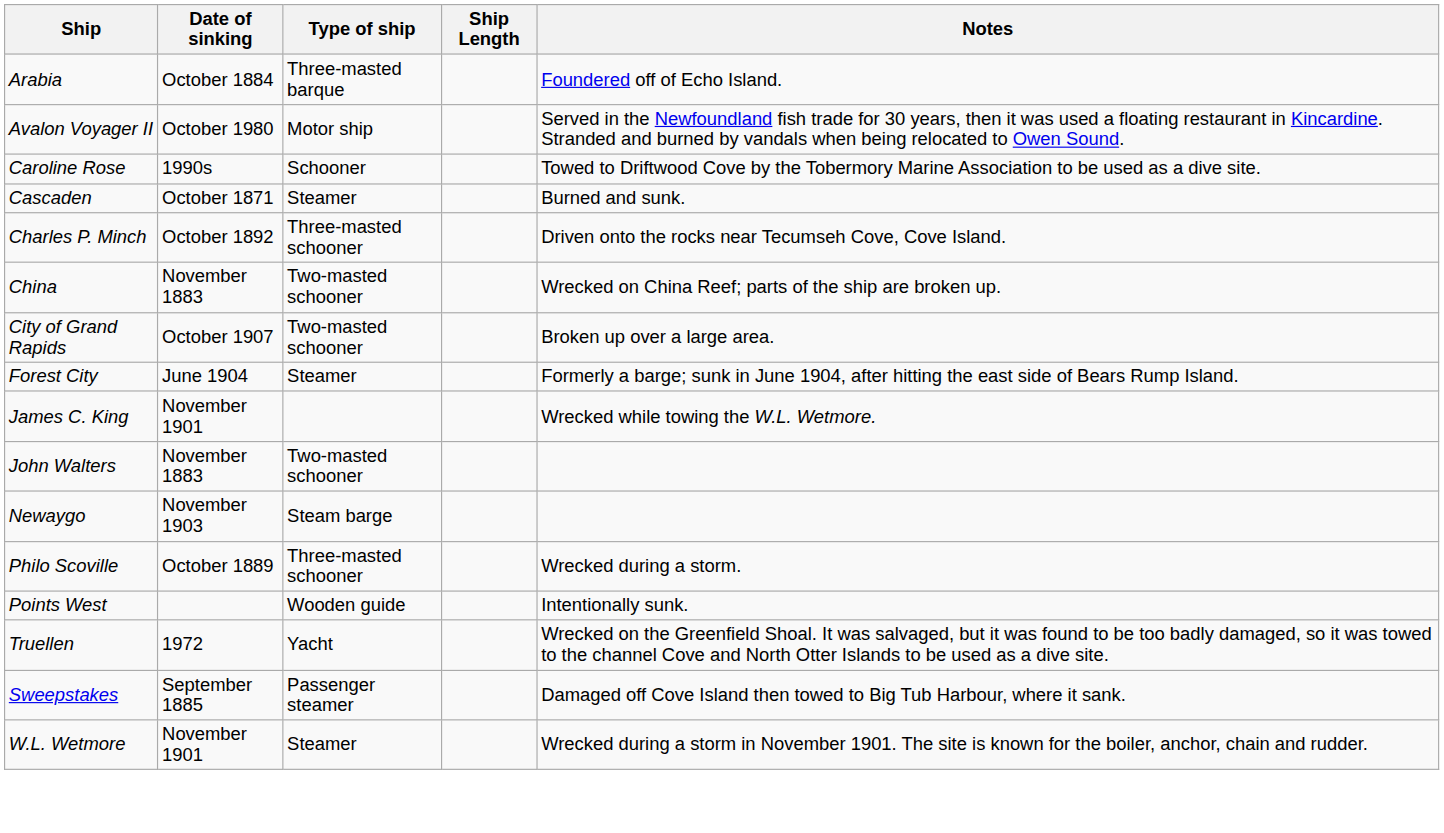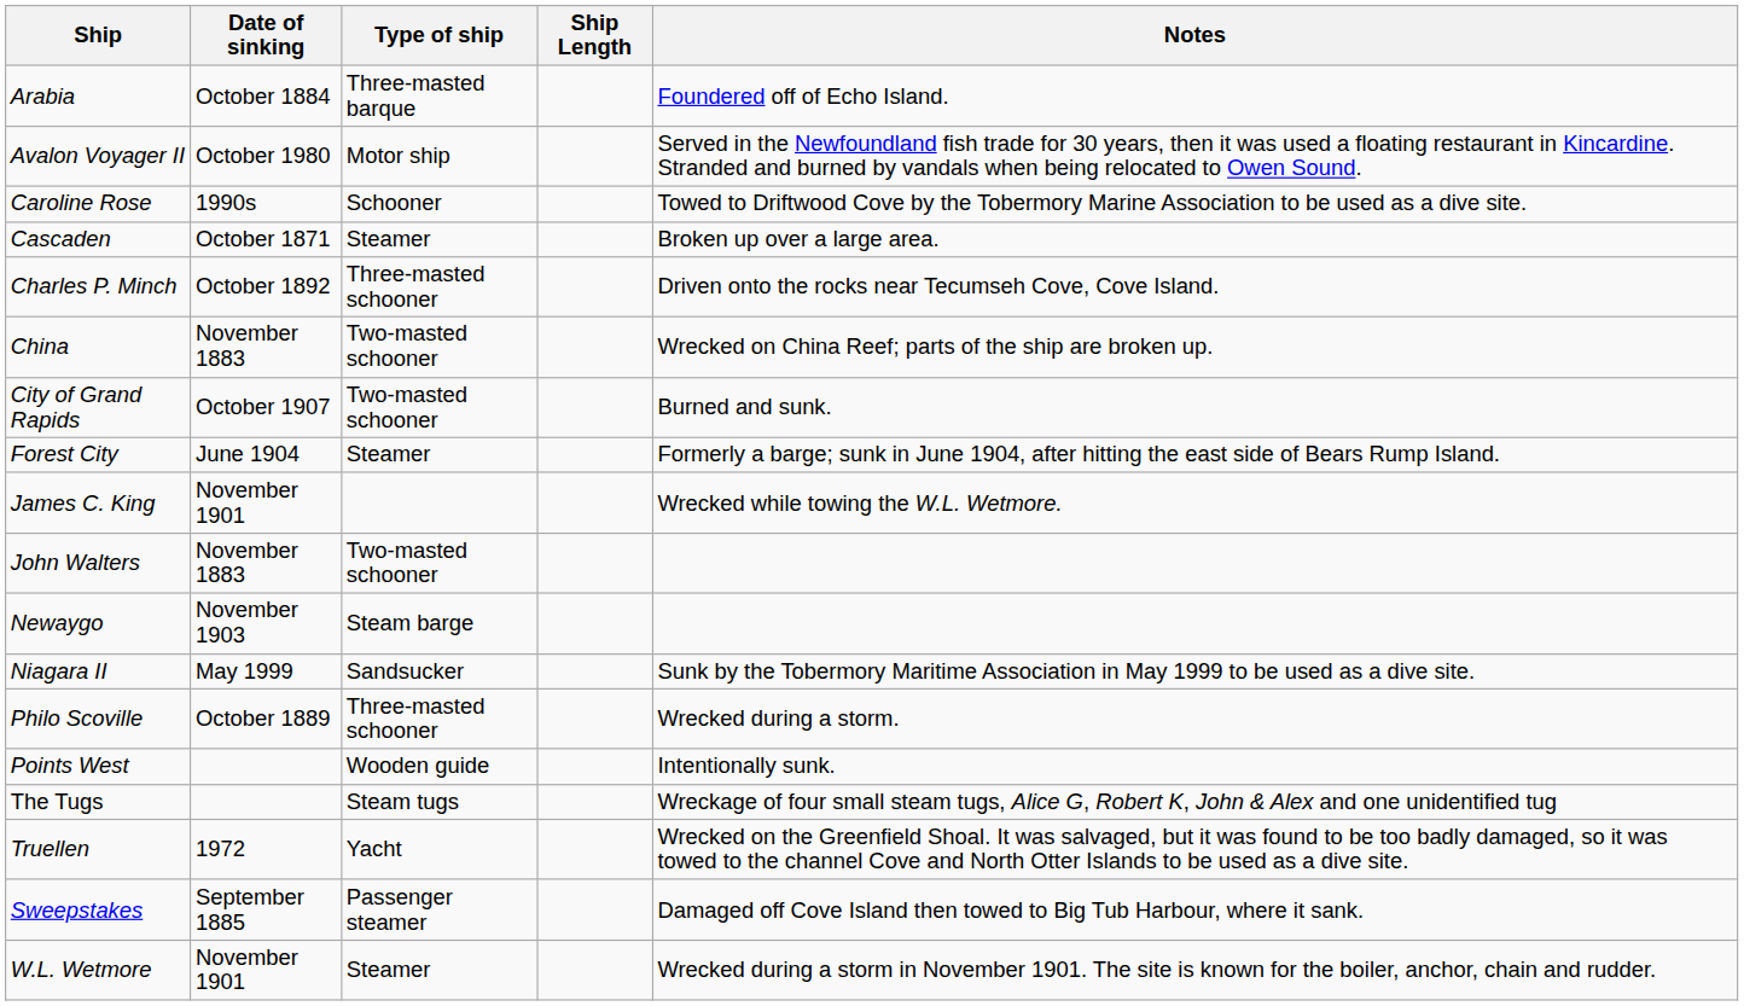 <table class="wikitable sortable">
 <tr>
 <th>Ship</th>
 <th>Date of sinking</th>
 <th>Type of ship</th>
 <th>Ship Length</th>
 <th>Notes</th>
 </tr>
 <tr id="Arabia">
 <td><em>Arabia</em></td>
 <td>October 1884</td>
 <td>Three-masted barque</td>
 <td></td>
 <td><a href='#'>Foundered</a> off of Echo Island.</td>
 </tr>
 <tr id="Avalon Voyager II">
 <td><em>Avalon Voyager II</em></td>
 <td>October 1980</td>
 <td>Motor ship</td>
 <td></td>
 <td>Served in the <a href='#'>Newfoundland</a> fish trade for 30 years, then it was used a floating restaurant in <a href='#'>Kincardine</a>. Stranded and burned by vandals when being relocated to <a href='#'>Owen Sound</a>.</td>
 </tr>
 <tr id="Caroline Rose">
 <td><em>Caroline Rose</em></td>
 <td>1990s</td>
 <td>Schooner</td>
 <td></td>
 <td>Towed to Driftwood Cove by the Tobermory Marine Association to be used as a dive site.</td>
 </tr>
 <tr id="Cascaden">
 <td><em>Cascaden</em></td>
 <td>October 1871</td>
 <td>Steamer</td>
 <td></td>
-<td>Burned and sunk.</td>
+<td>Broken up over a large area.</td>
 </tr>
 <tr id="Charles P. Minch">
 <td><em>Charles P. Minch</em></td>
 <td>October 1892</td>
 <td>Three-masted schooner</td>
 <td></td>
 <td>Driven onto the rocks near Tecumseh Cove, Cove Island.</td>
 </tr>
 <tr id="China">
 <td><em>China</em></td>
 <td>November 1883</td>
 <td>Two-masted schooner</td>
 <td></td>
 <td>Wrecked on China Reef; parts of the ship are broken up.</td>
 </tr>
 <tr id="City of Grand Rapids">
 <td><em>City of Grand Rapids</em></td>
 <td>October 1907</td>
 <td>Two-masted schooner</td>
 <td></td>
-<td>Broken up over a large area.</td>
+<td>Burned and sunk.</td>
 </tr>
 <tr id="Forest City">
 <td><em>Forest City</em></td>
 <td>June 1904</td>
 <td>Steamer</td>
 <td></td>
 <td>Formerly a barge; sunk in June 1904, after hitting the east side of Bears Rump Island.</td>
 </tr>
 <tr id="James C. King">
 <td><em>James C. King</em></td>
 <td>November 1901</td>
 <td></td>
 <td></td>
 <td>Wrecked while towing the <em>W.L. Wetmore.</em></td>
 </tr>
 <tr id="John Walters">
 <td><em>John Walters</em></td>
 <td>November 1883</td>
 <td>Two-masted schooner</td>
 <td></td>
 <td></td>
 </tr>
 <tr id="Newaygo">
 <td><em>Newaygo</em></td>
 <td>November 1903</td>
 <td>Steam barge</td>
 <td></td>
 <td></td>
 </tr>
+<tr id="Niagara II">
+<td><em>Niagara II</em></td>
+<td>May 1999</td>
+<td>Sandsucker</td>
+<td></td>
+<td>Sunk by the Tobermory Maritime Association in May 1999 to be used as a dive site.</td>
+</tr>
 <tr id="Philo Scoville">
 <td><em>Philo Scoville</em></td>
 <td>October 1889</td>
 <td>Three-masted schooner</td>
 <td></td>
 <td>Wrecked during a storm.</td>
 </tr>
 <tr id="Points West">
 <td><em>Points West</em></td>
 <td></td>
 <td>Wooden guide</td>
 <td></td>
 <td>Intentionally sunk.</td>
+</tr>
+<tr id="The Tugs">
+<td>The Tugs</td>
+<td></td>
+<td>Steam tugs</td>
+<td></td>
+<td>Wreckage of four small steam tugs, <em>Alice G</em>, <em>Robert K</em>, <em>John & Alex</em> and one unidentified tug</td>
 </tr>
 <tr id="Truellen">
 <td><em>Truellen</em></td>
 <td>1972</td>
 <td>Yacht</td>
 <td></td>
 <td>Wrecked on the Greenfield Shoal. It was salvaged, but it was found to be too badly damaged, so it was towed to the channel Cove and North Otter Islands to be used as a dive site.</td>
 </tr>
 <tr id="The Tugs">
 <td><a href='#'><em>Sweepstakes</em></a></td>
 <td>September 1885</td>
 <td>Passenger steamer</td>
 <td></td>
 <td>Damaged off Cove Island then towed to Big Tub Harbour, where it sank.</td>
 </tr>
 <tr id="W.L. Wetmore">
 <td><em>W.L. Wetmore</em></td>
 <td>November 1901</td>
 <td>Steamer</td>
 <td></td>
 <td>Wrecked during a storm in November 1901. The site is known for the boiler, anchor, chain and rudder.</td>
 </tr>
 </table>
